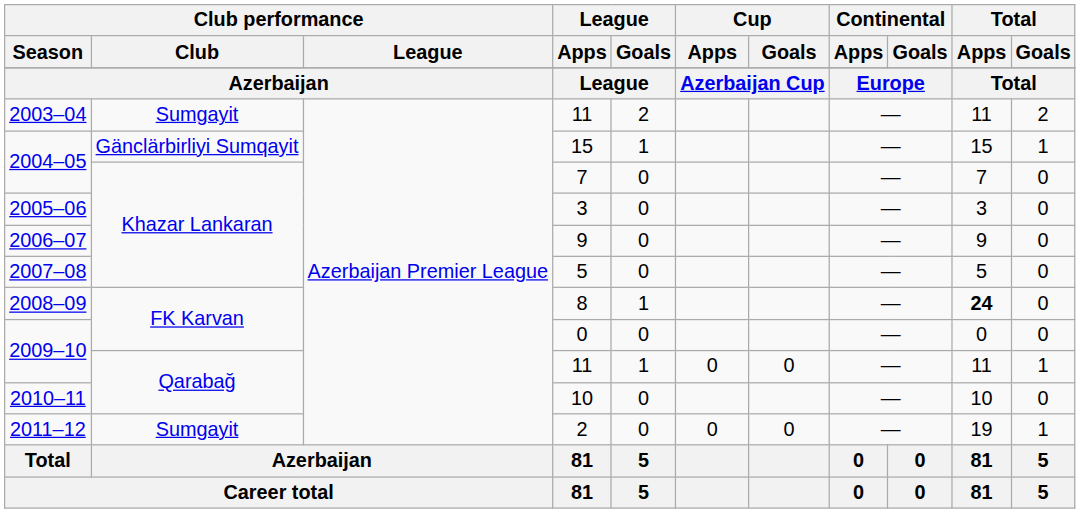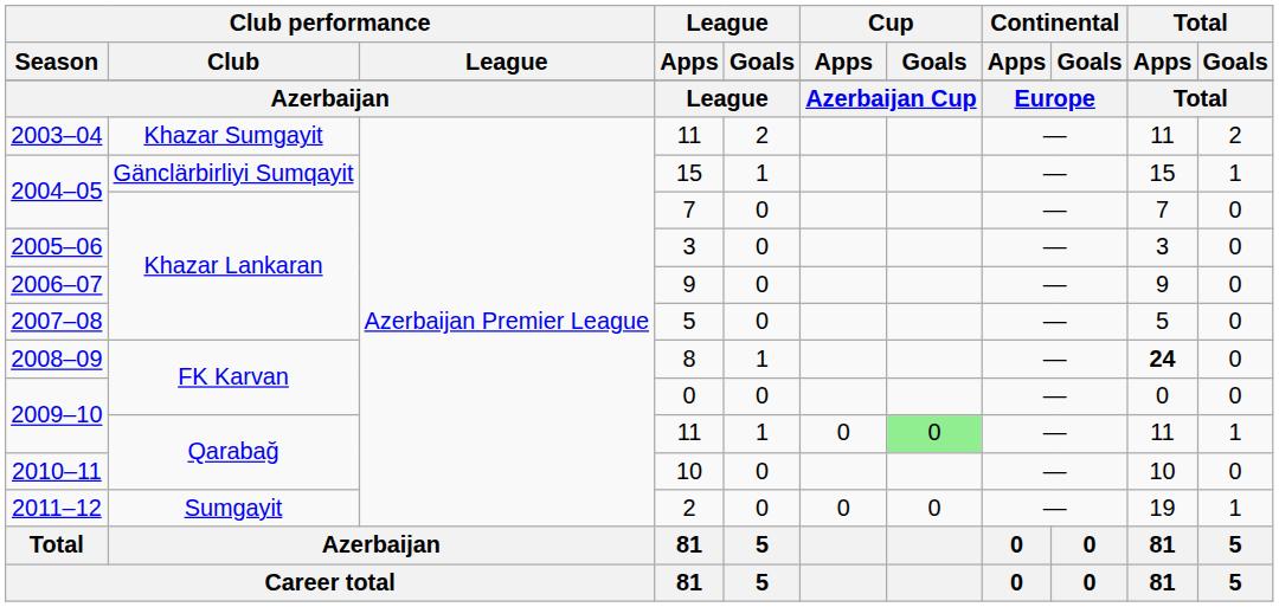 <table class="wikitable" style="text-align:center">
 <tr>
 <th colspan=3>Club performance</th>
 <th colspan=2>League</th>
 <th colspan=2>Cup</th>
 <th colspan=2>Continental</th>
 <th colspan=2>Total</th>
 </tr>
 <tr>
 <th>Season</th>
 <th>Club</th>
 <th>League</th>
 <th>Apps</th>
 <th>Goals</th>
 <th>Apps</th>
 <th>Goals</th>
 <th>Apps</th>
 <th>Goals</th>
 <th>Apps</th>
 <th>Goals</th>
 </tr>
 <tr>
 </tr>
 <tr>
 <th colspan=3>Azerbaijan</th>
 <th colspan=2>League</th>
 <th colspan=2><a href='#'>Azerbaijan Cup</a></th>
 <th colspan=2><a href='#'>Europe</a></th>
 <th colspan=2>Total</th>
 </tr>
 <tr>
 <td><a href='#'>2003–04</a></td>
-<td><a href='#'>Sumgayit</a></td>
+<td><a href='#'>Khazar Sumgayit</a></td>
 <td rowspan="11"><a href='#'>Azerbaijan Premier League</a></td>
 <td>11</td>
 <td>2</td>
 <td></td>
 <td></td>
 <td colspan="2">—</td>
 <td>11</td>
 <td>2</td>
 </tr>
 <tr>
 <td rowspan="2"><a href='#'>2004–05</a></td>
 <td><a href='#'>Gänclärbirliyi Sumqayit</a></td>
 <td>15</td>
 <td>1</td>
 <td></td>
 <td></td>
 <td colspan="2">—</td>
 <td>15</td>
 <td>1</td>
 </tr>
 <tr>
 <td rowspan="4"><a href='#'>Khazar Lankaran</a></td>
 <td>7</td>
 <td>0</td>
 <td></td>
 <td></td>
 <td colspan="2">—</td>
 <td>7</td>
 <td>0</td>
 </tr>
 <tr>
 <td><a href='#'>2005–06</a></td>
 <td>3</td>
 <td>0</td>
 <td></td>
 <td></td>
 <td colspan="2">—</td>
 <td>3</td>
 <td>0</td>
 </tr>
 <tr>
 <td><a href='#'>2006–07</a></td>
 <td>9</td>
 <td>0</td>
 <td></td>
 <td></td>
 <td colspan="2">—</td>
 <td>9</td>
 <td>0</td>
 </tr>
 <tr>
 <td><a href='#'>2007–08</a></td>
 <td>5</td>
 <td>0</td>
 <td></td>
 <td></td>
 <td colspan="2">—</td>
 <td>5</td>
 <td>0</td>
 </tr>
 <tr>
 <td><a href='#'>2008–09</a></td>
 <td rowspan="2"><a href='#'>FK Karvan</a></td>
 <td>8</td>
 <td>1</td>
 <td></td>
 <td></td>
 <td colspan="2">—</td>
 <td><strong>24</strong></td>
 <td>0</td>
 </tr>
 <tr>
 <td rowspan="2"><a href='#'>2009–10</a></td>
 <td>0</td>
 <td>0</td>
 <td></td>
 <td></td>
 <td colspan="2">—</td>
 <td>0</td>
 <td>0</td>
 </tr>
 <tr>
 <td rowspan="2"><a href='#'>Qarabağ</a></td>
 <td>11</td>
 <td>1</td>
 <td>0</td>
-<td>0</td>
+<td style="background: lightgreen;">0</td>
 <td colspan="2">—</td>
 <td>11</td>
 <td>1</td>
 </tr>
 <tr>
 <td><a href='#'>2010–11</a></td>
 <td>10</td>
 <td>0</td>
 <td></td>
 <td></td>
 <td colspan="2">—</td>
 <td>10</td>
 <td>0</td>
 </tr>
 <tr>
 <td><a href='#'>2011–12</a></td>
 <td><a href='#'>Sumgayit</a></td>
 <td>2</td>
 <td>0</td>
 <td>0</td>
 <td>0</td>
 <td colspan="2">—</td>
 <td>19</td>
 <td>1</td>
 </tr>
 <tr>
 <th rowspan=1>Total</th>
 <th colspan=2>Azerbaijan</th>
 <th>81</th>
 <th>5</th>
 <th></th>
 <th></th>
 <th>0</th>
 <th>0</th>
 <th>81</th>
 <th>5</th>
 </tr>
 <tr>
 <th colspan=3>Career total</th>
 <th>81</th>
 <th>5</th>
 <th></th>
 <th></th>
 <th>0</th>
 <th>0</th>
 <th>81</th>
 <th>5</th>
 </tr>
 </table>
